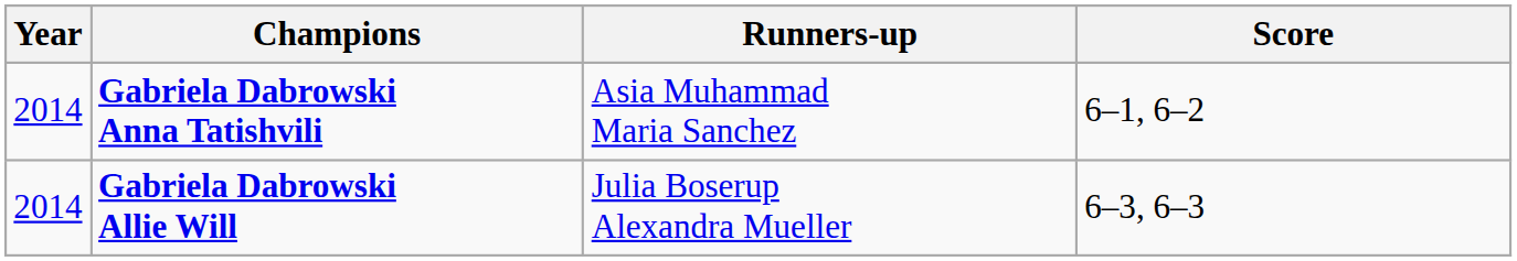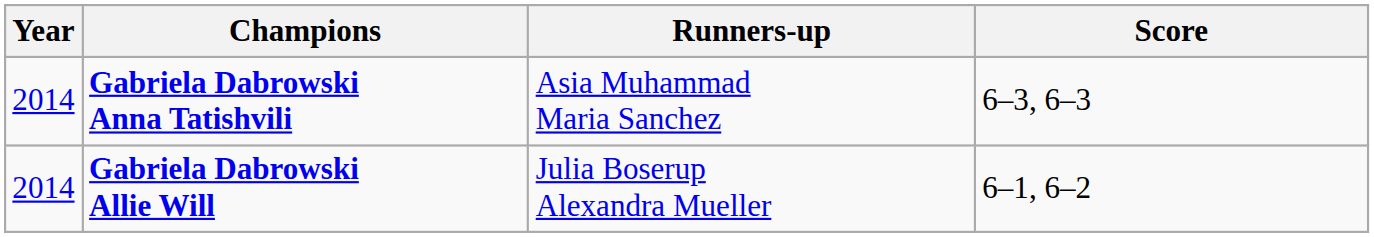 <table class="wikitable" style="font-size:90%">
 <tr>
 <th>Year</th>
 <th width="200">Champions</th>
 <th width="200">Runners-up</th>
 <th width="175">Score</th>
 </tr>
 <tr>
 <td><a href='#'>2014</a></td>
 <td> <strong><a href='#'>Gabriela Dabrowski</a></strong> <br>  <strong><a href='#'>Anna Tatishvili</a></strong></td>
 <td> <a href='#'>Asia Muhammad</a> <br>  <a href='#'>Maria Sanchez</a></td>
-<td>6–1, 6–2</td>
+<td>6–3, 6–3</td>
 </tr>
 <tr>
 <td><a href='#'>2014</a></td>
 <td> <strong><a href='#'>Gabriela Dabrowski</a></strong> <br>  <strong><a href='#'>Allie Will</a></strong></td>
 <td> <a href='#'>Julia Boserup</a> <br>  <a href='#'>Alexandra Mueller</a></td>
-<td>6–3, 6–3</td>
+<td>6–1, 6–2</td>
 </tr>
 </table>
